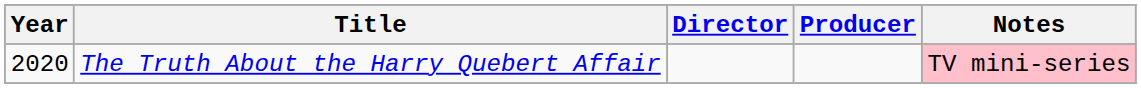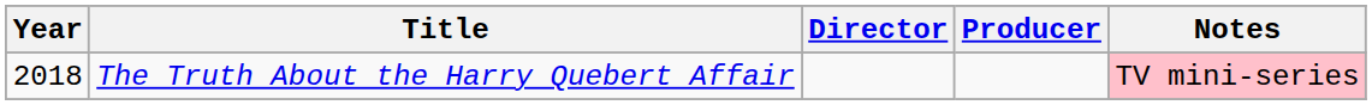 <table class="wikitable">
 <tr>
 <th>Year</th>
 <th>Title</th>
 <th><a href='#'>Director</a></th>
 <th><a href='#'>Producer</a></th>
 <th>Notes</th>
 </tr>
 <tr>
-<td>2020</td>
+<td>2018</td>
 <td><em><a href='#'>The Truth About the Harry Quebert Affair</a></em></td>
 <td></td>
 <td></td>
 <td style="background: pink;">TV mini-series</td>
 </tr>
 </table>
